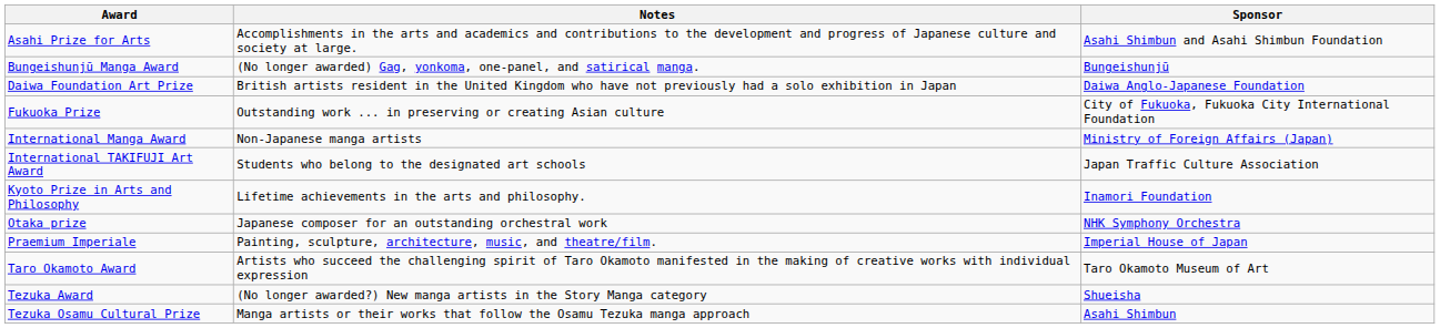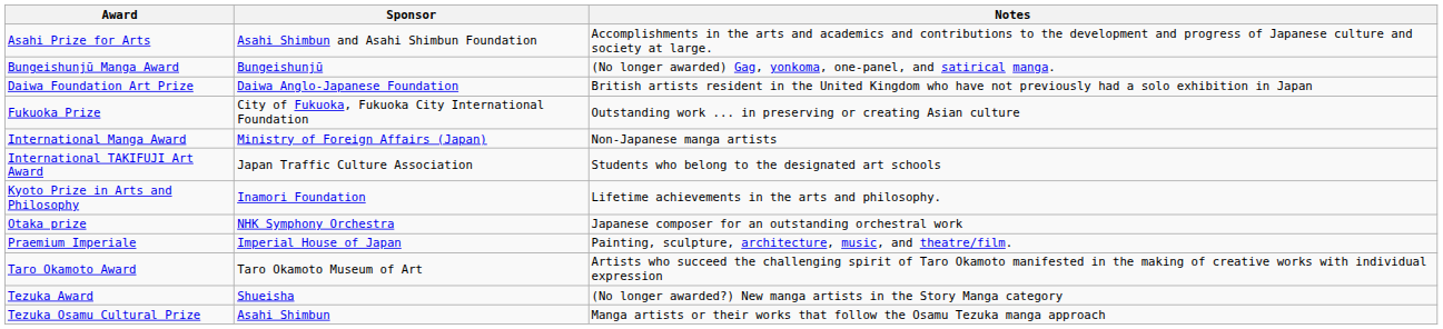 <table class="wikitable sortable">
 <tr>
 <th>Award</th>
+<th>Sponsor</th>
 <th>Notes</th>
-<th>Sponsor</th>
 </tr>
 <tr>
 <td><a href='#'>Asahi Prize for Arts</a></td>
+<td><a href='#'>Asahi Shimbun</a> and Asahi Shimbun Foundation</td>
 <td>Accomplishments in the arts and academics and contributions to the development and progress of Japanese culture and society at large.</td>
-<td><a href='#'>Asahi Shimbun</a> and Asahi Shimbun Foundation</td>
 </tr>
 <tr>
 <td><a href='#'>Bungeishunjū Manga Award</a></td>
+<td><a href='#'>Bungeishunjū</a></td>
 <td>(No longer awarded)  <a href='#'>Gag</a>, <a href='#'>yonkoma</a>, one-panel, and <a href='#'>satirical</a> <a href='#'>manga</a>.</td>
-<td><a href='#'>Bungeishunjū</a></td>
 </tr>
 <tr>
 <td><a href='#'>Daiwa Foundation Art Prize</a></td>
+<td><a href='#'>Daiwa Anglo-Japanese Foundation</a></td>
 <td>British artists resident in the United Kingdom who have not previously had a solo exhibition in Japan</td>
-<td><a href='#'>Daiwa Anglo-Japanese Foundation</a></td>
 </tr>
 <tr>
 <td><a href='#'>Fukuoka Prize</a></td>
+<td>City of <a href='#'>Fukuoka</a>, Fukuoka City International Foundation</td>
 <td>Outstanding work ... in preserving or creating Asian culture</td>
-<td>City of <a href='#'>Fukuoka</a>, Fukuoka City International Foundation</td>
 </tr>
 <tr>
 <td><a href='#'>International Manga Award</a></td>
+<td><a href='#'>Ministry of Foreign Affairs (Japan)</a></td>
 <td>Non-Japanese manga artists</td>
-<td><a href='#'>Ministry of Foreign Affairs (Japan)</a></td>
 </tr>
 <tr>
 <td><a href='#'>International TAKIFUJI Art Award</a></td>
+<td>Japan Traffic Culture Association</td>
 <td>Students who belong to the designated art schools</td>
-<td>Japan Traffic Culture Association</td>
 </tr>
 <tr>
 <td><a href='#'>Kyoto Prize in Arts and Philosophy</a></td>
+<td><a href='#'>Inamori Foundation</a></td>
 <td>Lifetime achievements in the arts and philosophy.</td>
-<td><a href='#'>Inamori Foundation</a></td>
 </tr>
 <tr>
 <td><a href='#'>Otaka prize</a></td>
+<td><a href='#'>NHK Symphony Orchestra</a></td>
 <td>Japanese composer for an outstanding orchestral work</td>
-<td><a href='#'>NHK Symphony Orchestra</a></td>
 </tr>
 <tr>
 <td><a href='#'>Praemium Imperiale</a></td>
+<td><a href='#'>Imperial House of Japan</a></td>
 <td>Painting, sculpture, <a href='#'>architecture</a>, <a href='#'>music</a>, and <a href='#'>theatre/film</a>.</td>
-<td><a href='#'>Imperial House of Japan</a></td>
 </tr>
 <tr>
 <td><a href='#'>Taro Okamoto Award</a></td>
+<td>Taro Okamoto Museum of Art</td>
 <td>Artists who succeed the challenging spirit of Taro Okamoto manifested in the making of creative works with individual expression</td>
-<td>Taro Okamoto Museum of Art</td>
 </tr>
 <tr>
 <td><a href='#'>Tezuka Award</a></td>
+<td><a href='#'>Shueisha</a></td>
 <td>(No longer awarded?) New manga artists in the Story Manga category</td>
-<td><a href='#'>Shueisha</a></td>
 </tr>
 <tr>
 <td><a href='#'>Tezuka Osamu Cultural Prize</a></td>
+<td><a href='#'>Asahi Shimbun</a></td>
 <td>Manga artists or their works that follow the Osamu Tezuka manga approach</td>
-<td><a href='#'>Asahi Shimbun</a></td>
 </tr>
 </table>
